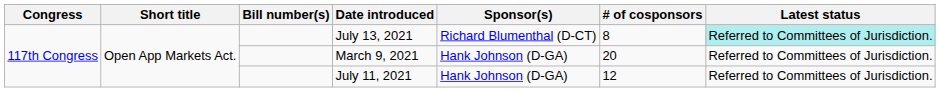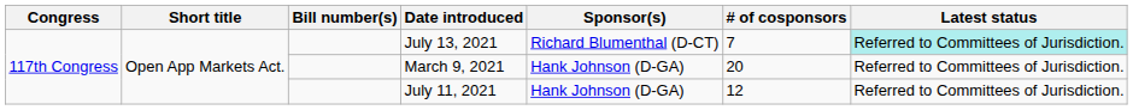 <table class="wikitable">
 <tr>
 <th>Congress</th>
 <th>Short title</th>
 <th>Bill number(s)</th>
 <th>Date introduced</th>
 <th>Sponsor(s)</th>
 <th># of cosponsors</th>
 <th>Latest status</th>
 </tr>
 <tr>
 <td rowspan="3"><a href='#'>117th Congress</a></td>
 <td rowspan="3">Open App Markets Act.</td>
 <td></td>
 <td>July 13, 2021</td>
 <td><a href='#'>Richard Blumenthal</a> (D-CT)</td>
-<td>8</td>
+<td>7</td>
 <td style="background: paleturquoise;">Referred to Committees of Jurisdiction.</td>
 </tr>
 <tr>
 <td></td>
 <td>March 9, 2021</td>
 <td><a href='#'>Hank Johnson</a> (D-GA)</td>
 <td>20</td>
 <td>Referred to Committees of Jurisdiction.</td>
 </tr>
 <tr>
 <td></td>
 <td>July 11, 2021</td>
 <td><a href='#'>Hank Johnson</a> (D-GA)</td>
 <td>12</td>
 <td>Referred to Committees of Jurisdiction.</td>
 </tr>
 </table>
